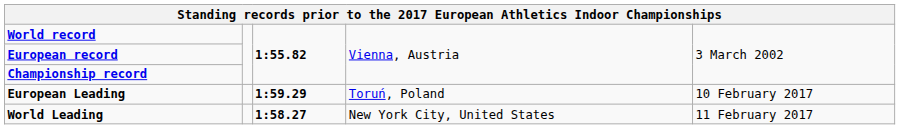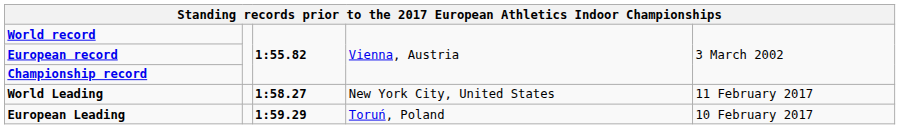 <table class="wikitable" width=75%>
 <tr>
 <th colspan="5">Standing records prior to the 2017 European Athletics Indoor Championships</th>
 </tr>
 <tr>
 <td><strong><a href='#'>World record</a></strong></td>
 <td rowspan=3></td>
 <td rowspan=3><strong>1:55.82</strong></td>
 <td rowspan=3><a href='#'>Vienna</a>, Austria</td>
 <td rowspan=3>3 March 2002</td>
 </tr>
 <tr>
 <td><strong><a href='#'>European record</a></strong></td>
 </tr>
 <tr>
 <td><strong><a href='#'>Championship record</a></strong></td>
 </tr>
 <tr>
+<td><strong>World Leading</strong></td>
+<td></td>
+<td><strong>1:58.27</strong></td>
+<td>New York City, United States</td>
+<td>11 February 2017</td>
+</tr>
+<tr>
 <td><strong>European Leading</strong></td>
 <td></td>
 <td><strong>1:59.29</strong></td>
 <td><a href='#'>Toruń</a>, Poland</td>
 <td>10 February 2017</td>
 </tr>
-<tr>
-<td><strong>World Leading</strong></td>
-<td></td>
-<td><strong>1:58.27</strong></td>
-<td>New York City, United States</td>
-<td>11 February 2017</td>
-</tr>
 </table>
